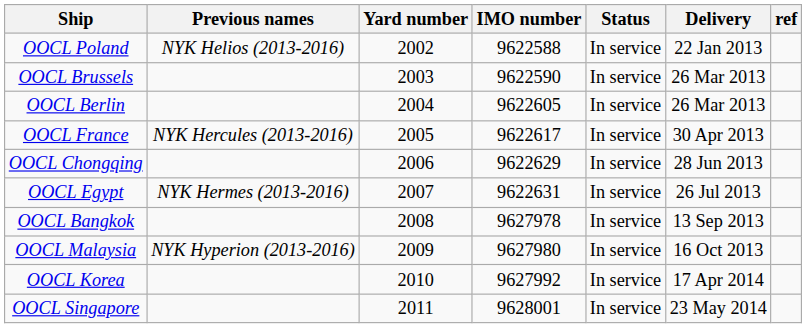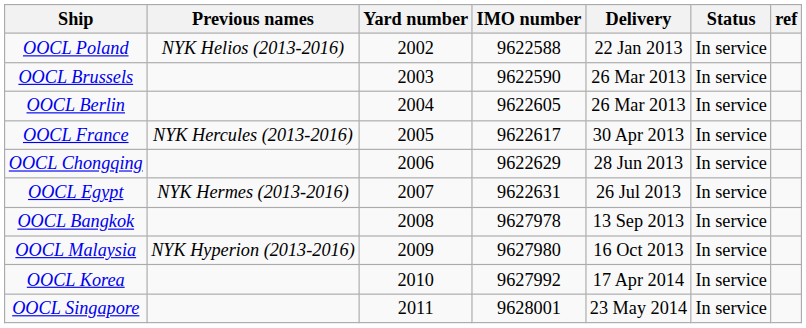 <table class="wikitable" style="text-align:center">
 <tr>
 <th>Ship</th>
 <th>Previous names</th>
 <th>Yard number</th>
 <th>IMO number</th>
+<th>Delivery</th>
 <th>Status</th>
-<th>Delivery</th>
 <th>ref</th>
 </tr>
 <tr>
 <td><em><a href='#'>OOCL Poland</a></em></td>
 <td><em>NYK Helios (2013-2016)</em></td>
 <td>2002</td>
 <td>9622588</td>
+<td>22 Jan 2013</td>
 <td>In service</td>
-<td>22 Jan 2013</td>
 <td></td>
 </tr>
 <tr>
 <td><em><a href='#'>OOCL Brussels</a></em></td>
 <td></td>
 <td>2003</td>
 <td>9622590</td>
+<td>26 Mar 2013</td>
 <td>In service</td>
-<td>26 Mar 2013</td>
 <td></td>
 </tr>
 <tr>
 <td><em><a href='#'>OOCL Berlin</a></em></td>
 <td></td>
 <td>2004</td>
 <td>9622605</td>
+<td>26 Mar 2013</td>
 <td>In service</td>
-<td>26 Mar 2013</td>
 <td></td>
 </tr>
 <tr>
 <td><em><a href='#'>OOCL France</a></em></td>
 <td><em>NYK Hercules (2013-2016)</em></td>
 <td>2005</td>
 <td>9622617</td>
+<td>30 Apr 2013</td>
 <td>In service</td>
-<td>30 Apr 2013</td>
 <td></td>
 </tr>
 <tr>
 <td><em><a href='#'>OOCL Chongqing</a></em></td>
 <td></td>
 <td>2006</td>
 <td>9622629</td>
+<td>28 Jun 2013</td>
 <td>In service</td>
-<td>28 Jun 2013</td>
 <td></td>
 </tr>
 <tr>
 <td><em><a href='#'>OOCL Egypt</a></em></td>
 <td><em>NYK Hermes (2013-2016)</em></td>
 <td>2007</td>
 <td>9622631</td>
+<td>26 Jul 2013</td>
 <td>In service</td>
-<td>26 Jul 2013</td>
 <td></td>
 </tr>
 <tr>
 <td><em><a href='#'>OOCL Bangkok</a></em></td>
 <td></td>
 <td>2008</td>
 <td>9627978</td>
+<td>13 Sep 2013</td>
 <td>In service</td>
-<td>13 Sep 2013</td>
 <td></td>
 </tr>
 <tr>
 <td><em><a href='#'>OOCL Malaysia</a></em></td>
 <td><em>NYK Hyperion (2013-2016)</em></td>
 <td>2009</td>
 <td>9627980</td>
+<td>16 Oct 2013</td>
 <td>In service</td>
-<td>16 Oct 2013</td>
 <td></td>
 </tr>
 <tr>
 <td><em><a href='#'>OOCL Korea</a></em></td>
 <td></td>
 <td>2010</td>
 <td>9627992</td>
+<td>17 Apr 2014</td>
 <td>In service</td>
-<td>17 Apr 2014</td>
 <td></td>
 </tr>
 <tr>
 <td><em><a href='#'>OOCL Singapore</a></em></td>
 <td></td>
 <td>2011</td>
 <td>9628001</td>
+<td>23 May 2014</td>
 <td>In service</td>
-<td>23 May 2014</td>
 <td></td>
 </tr>
 </table>
